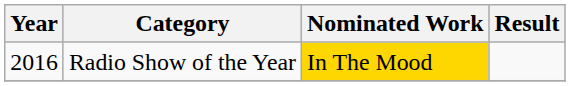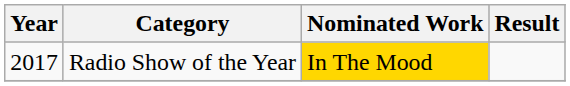 <table class="wikitable">
 <tr>
 <th>Year</th>
 <th>Category</th>
 <th>Nominated Work</th>
 <th>Result</th>
 </tr>
 <tr>
-<td>2016</td>
+<td>2017</td>
 <td>Radio Show of the Year</td>
 <td style="background: gold;">In The Mood</td>
 <td></td>
 </tr>
 <tr>
 </tr>
 </table>
